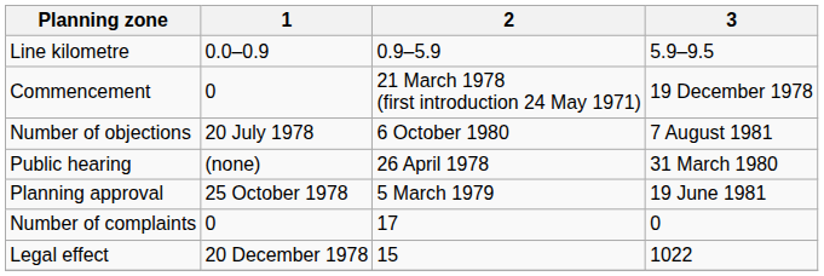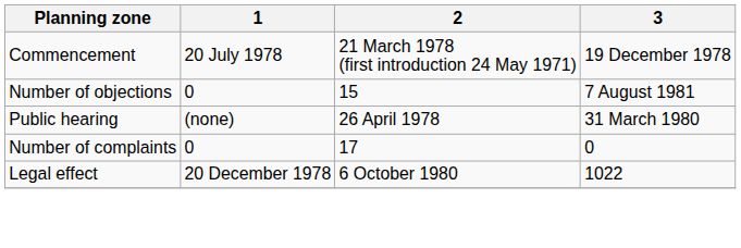 <table class="wikitable float-right">
 <tr>
 <th>Planning zone</th>
 <th>1</th>
 <th>2</th>
 <th>3</th>
 </tr>
 <tr>
-<td>Line kilometre</td>
-<td>0.0–0.9</td>
-<td>0.9–5.9</td>
-<td>5.9–9.5</td>
-</tr>
-<tr>
 <td>Commencement</td>
-<td>0</td>
+<td>20 July 1978</td>
 <td>21 March 1978<br> (first introduction 24 May 1971)</td>
 <td>19 December 1978</td>
 </tr>
 <tr>
 <td>Number of objections</td>
-<td>20 July 1978</td>
-<td>6 October 1980</td>
+<td>0</td>
+<td>15</td>
 <td>7 August 1981</td>
 </tr>
 <tr>
 <td>Public hearing</td>
 <td>(none)</td>
 <td>26 April 1978</td>
 <td>31 March 1980</td>
-</tr>
-<tr>
-<td>Planning approval</td>
-<td>25 October 1978</td>
-<td>5 March 1979</td>
-<td>19 June 1981</td>
 </tr>
 <tr>
 <td>Number of complaints</td>
 <td>0</td>
 <td>17</td>
 <td>0</td>
 </tr>
 <tr>
 <td>Legal effect</td>
 <td>20 December 1978</td>
-<td>15</td>
+<td>6 October 1980</td>
 <td>1022</td>
 </tr>
 <tr>
 </tr>
 </table>
